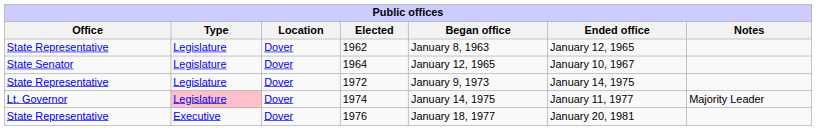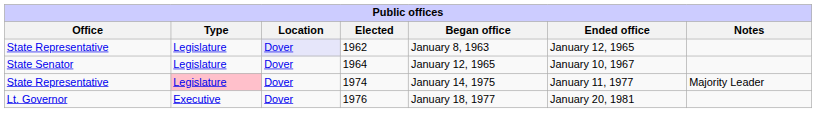 <table class=wikitable style="width: 94%" style="text-align: center;" align="center">
 <tr bgcolor=#cccccc>
 <th colspan=7 style="background: #ccccff;">Public offices</th>
 </tr>
 <tr>
 <th><strong>Office</strong></th>
 <th><strong>Type</strong></th>
 <th><strong>Location</strong></th>
 <th><strong>Elected</strong></th>
 <th><strong>Began office</strong></th>
 <th><strong>Ended office</strong></th>
 <th><strong>Notes</strong></th>
 </tr>
 <tr>
 <td><a href='#'>State Representative</a></td>
 <td><a href='#'>Legislature</a></td>
-<td><a href='#'>Dover</a></td>
+<td style="background: lavender;"><a href='#'>Dover</a></td>
 <td>1962</td>
 <td>January 8, 1963</td>
 <td>January 12, 1965</td>
 <td></td>
 </tr>
 <tr>
 <td><a href='#'>State Senator</a></td>
 <td><a href='#'>Legislature</a></td>
 <td><a href='#'>Dover</a></td>
 <td>1964</td>
 <td>January 12, 1965</td>
 <td>January 10, 1967</td>
 <td></td>
 </tr>
 <tr>
 <td><a href='#'>State Representative</a></td>
-<td><a href='#'>Legislature</a></td>
-<td><a href='#'>Dover</a></td>
-<td>1972</td>
-<td>January 9, 1973</td>
-<td>January 14, 1975</td>
-<td></td>
-</tr>
-<tr>
-<td><a href='#'>Lt. Governor</a></td>
 <td style="background: pink;"><a href='#'>Legislature</a></td>
 <td><a href='#'>Dover</a></td>
 <td>1974</td>
 <td>January 14, 1975</td>
 <td>January 11, 1977</td>
 <td>Majority Leader</td>
 </tr>
 <tr>
-<td><a href='#'>State Representative</a></td>
+<td><a href='#'>Lt. Governor</a></td>
 <td><a href='#'>Executive</a></td>
 <td><a href='#'>Dover</a></td>
 <td>1976</td>
 <td>January 18, 1977</td>
 <td>January 20, 1981</td>
 <td></td>
 </tr>
 </table>
